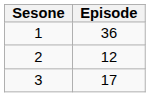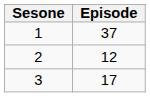 <table class="wikitable" style="text-align: center;">
 <tr>
 <th style="padding: 0 8px;">Sesone</th>
 <th style="padding: 0 8px;">Episode</th>
 </tr>
 <tr>
 <td>1</td>
-<td style="padding: 0 8px;">36</td>
+<td style="padding: 0 8px;">37</td>
 </tr>
 <tr>
 <td>2</td>
 <td>12</td>
 </tr>
 <tr>
 <td>3</td>
 <td>17</td>
 </tr>
 </table>
